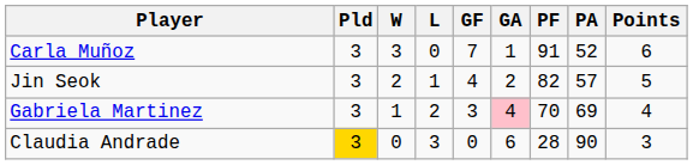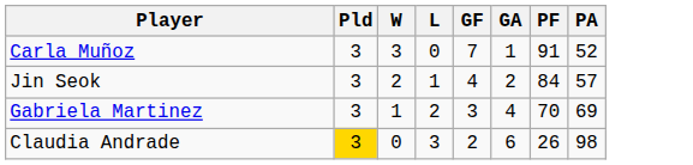 <table class=wikitable style="text-align:center">
 <tr>
 <th width=220>Player</th>
 <th width=20>Pld</th>
 <th width=20>W</th>
 <th width=20>L</th>
 <th width=20>GF</th>
 <th width=20>GA</th>
 <th width=20>PF</th>
 <th width=20>PA</th>
-<th width=50>Points</th>
 </tr>
 <tr>
 <td align=left> <a href='#'>Carla Muñoz</a></td>
 <td>3</td>
 <td>3</td>
 <td>0</td>
 <td>7</td>
 <td>1</td>
 <td>91</td>
 <td>52</td>
-<td>6</td>
 </tr>
 <tr>
 <td align=left> Jin Seok</td>
 <td>3</td>
 <td>2</td>
 <td>1</td>
 <td>4</td>
 <td>2</td>
-<td>82</td>
+<td>84</td>
 <td>57</td>
-<td>5</td>
 </tr>
 <tr>
 <td align=left> <a href='#'>Gabriela Martinez</a></td>
 <td>3</td>
 <td>1</td>
 <td>2</td>
 <td>3</td>
-<td style="background: pink;">4</td>
+<td>4</td>
 <td>70</td>
 <td>69</td>
-<td>4</td>
 </tr>
 <tr>
 <td align=left> Claudia Andrade</td>
 <td style="background: gold;">3</td>
 <td>0</td>
 <td>3</td>
-<td>0</td>
+<td>2</td>
 <td>6</td>
-<td>28</td>
-<td>90</td>
-<td>3</td>
+<td>26</td>
+<td>98</td>
 </tr>
 </table>
